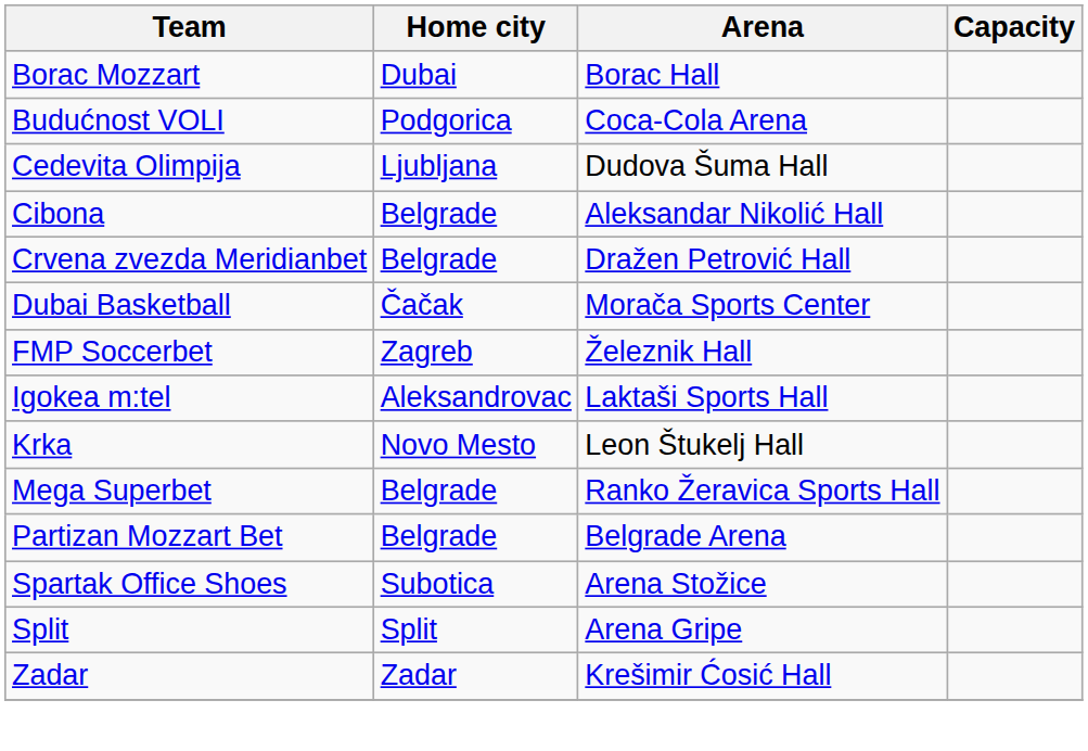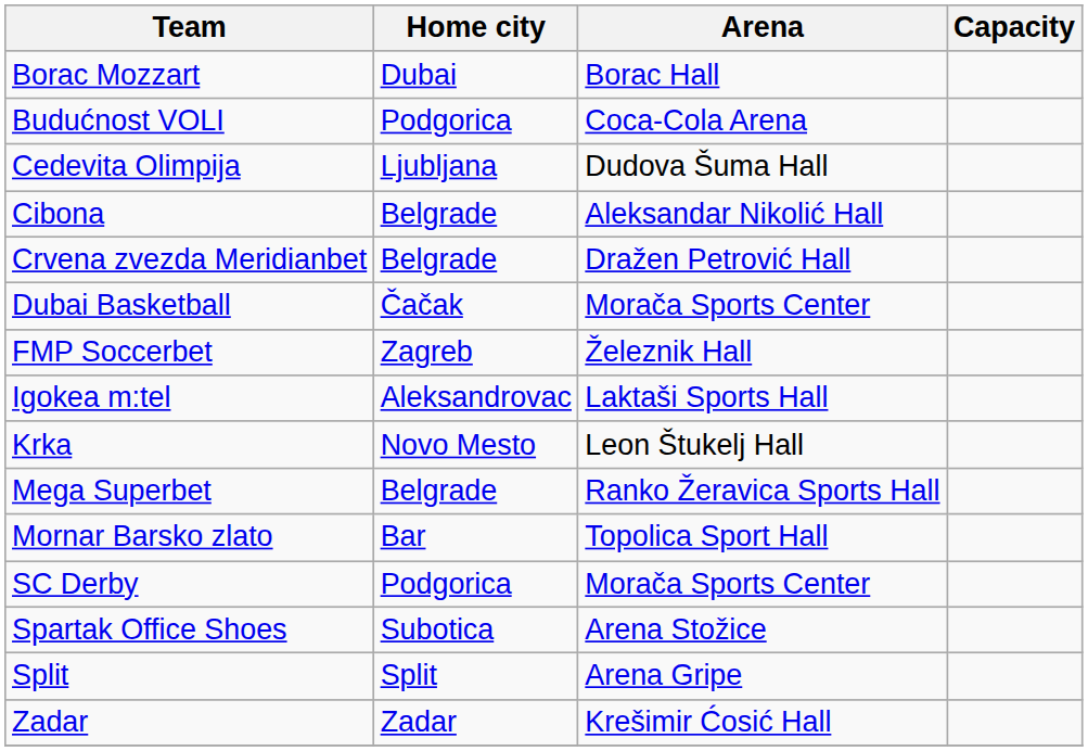 <table class="wikitable sortable">
 <tr>
 <th>Team</th>
 <th>Home city</th>
 <th>Arena</th>
 <th>Capacity</th>
 </tr>
 <tr>
 <td> <a href='#'>Borac Mozzart</a></td>
 <td><a href='#'>Dubai</a></td>
 <td><a href='#'>Borac Hall</a></td>
 <td style="text-align:center"></td>
 </tr>
 <tr>
 <td> <a href='#'>Budućnost VOLI</a></td>
 <td><a href='#'>Podgorica</a></td>
 <td><a href='#'>Coca-Cola Arena</a></td>
 <td style="text-align:center"></td>
 </tr>
 <tr>
 <td> <a href='#'>Cedevita Olimpija</a></td>
 <td><a href='#'>Ljubljana</a></td>
 <td>Dudova Šuma Hall</td>
 <td style="text-align:center"></td>
 </tr>
 <tr>
 <td> <a href='#'>Cibona</a></td>
 <td><a href='#'>Belgrade</a></td>
 <td><a href='#'>Aleksandar Nikolić Hall</a></td>
 <td style="text-align:center"></td>
 </tr>
 <tr>
 <td> <a href='#'>Crvena zvezda Meridianbet</a></td>
 <td><a href='#'>Belgrade</a></td>
 <td><a href='#'>Dražen Petrović Hall</a></td>
 <td style="text-align:center"></td>
 </tr>
 <tr>
 <td> <a href='#'>Dubai Basketball</a></td>
 <td><a href='#'>Čačak</a></td>
 <td><a href='#'>Morača Sports Center</a></td>
 <td style="text-align:center"></td>
 </tr>
 <tr>
 <td> <a href='#'>FMP Soccerbet</a></td>
 <td><a href='#'>Zagreb</a></td>
 <td><a href='#'>Železnik Hall</a></td>
 <td style="text-align:center"></td>
 </tr>
 <tr>
 <td> <a href='#'>Igokea m:tel</a></td>
 <td><a href='#'>Aleksandrovac</a></td>
 <td><a href='#'>Laktaši Sports Hall</a></td>
 <td style="text-align:center"></td>
 </tr>
 <tr>
 <td> <a href='#'>Krka</a></td>
 <td><a href='#'>Novo Mesto</a></td>
 <td>Leon Štukelj Hall</td>
 <td style="text-align:center"></td>
 </tr>
 <tr>
 <td> <a href='#'>Mega Superbet</a></td>
 <td><a href='#'>Belgrade</a></td>
 <td><a href='#'>Ranko Žeravica Sports Hall</a></td>
 <td style="text-align:center"></td>
 </tr>
 <tr>
-<td> <a href='#'>Partizan Mozzart Bet</a></td>
-<td><a href='#'>Belgrade</a></td>
-<td><a href='#'>Belgrade Arena</a></td>
+<td> <a href='#'>Mornar Barsko zlato</a></td>
+<td><a href='#'>Bar</a></td>
+<td><a href='#'>Topolica Sport Hall</a></td>
+<td style="text-align:center"></td>
+</tr>
+<tr>
+<td> <a href='#'>SC Derby</a></td>
+<td><a href='#'>Podgorica</a></td>
+<td><a href='#'>Morača Sports Center</a></td>
 <td style="text-align:center"></td>
 </tr>
 <tr>
 <td> <a href='#'>Spartak Office Shoes</a></td>
 <td><a href='#'>Subotica</a></td>
 <td><a href='#'>Arena Stožice</a></td>
 <td style="text-align:center"></td>
 </tr>
 <tr>
 <td> <a href='#'>Split</a></td>
 <td><a href='#'>Split</a></td>
 <td><a href='#'>Arena Gripe</a></td>
 <td style="text-align:center"></td>
 </tr>
 <tr>
 <td> <a href='#'>Zadar</a></td>
 <td><a href='#'>Zadar</a></td>
 <td><a href='#'>Krešimir Ćosić Hall</a></td>
 <td style="text-align:center"></td>
 </tr>
 <tr>
 </tr>
 </table>
